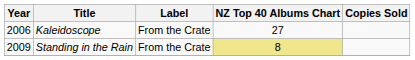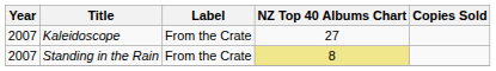 <table class="wikitable" style="font-size: 95%;">
 <tr>
 <th>Year</th>
 <th>Title</th>
 <th>Label</th>
 <th>NZ Top 40 Albums Chart</th>
 <th>Copies Sold</th>
 </tr>
 <tr>
-<td>2006</td>
+<td>2007</td>
 <td><em>Kaleidoscope</em></td>
 <td align="center">From the Crate</td>
 <td align="center">27</td>
 <td></td>
 </tr>
 <tr>
-<td>2009</td>
+<td>2007</td>
 <td><em>Standing in the Rain</em></td>
 <td align="center">From the Crate</td>
 <td align="center" style="background: khaki;">8</td>
 <td></td>
 </tr>
 <tr>
 </tr>
 </table>
